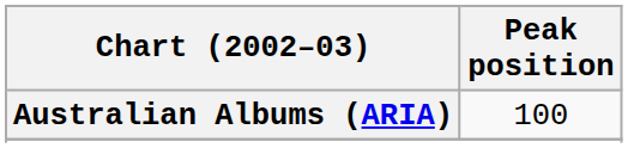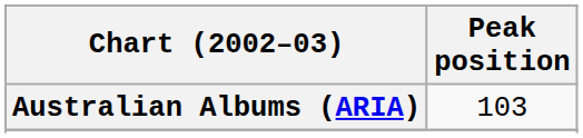 <table class="wikitable sortable plainrowheaders" style="text-align:center">
 <tr>
 <th scope="col">Chart (2002–03)</th>
 <th scope="col">Peak<br> position</th>
 </tr>
 <tr>
 <th scope="row">Australian Albums (<a href='#'>ARIA</a>)</th>
-<td>100</td>
+<td>103</td>
 </tr>
 <tr>
 </tr>
 <tr>
 </tr>
 <tr>
 </tr>
 <tr>
 </tr>
 <tr>
 </tr>
 <tr>
 </tr>
 <tr>
 </tr>
 </table>
